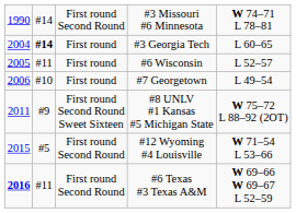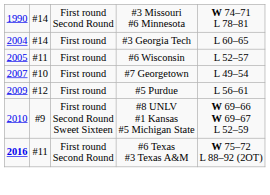 <table class="wikitable">
 <tr align="center">
 <td><a href='#'>1990</a></td>
 <td>#14</td>
 <td>First round<br>Second Round</td>
 <td>#3 Missouri<br>#6 Minnesota</td>
 <td><strong>W</strong> 74–71<br>L 78–81</td>
 </tr>
 <tr align="center">
 <td><a href='#'>2004</a></td>
-<td><strong>#14</strong></td>
+<td>#14</td>
 <td>First round</td>
 <td>#3 Georgia Tech</td>
 <td>L 60–65</td>
 </tr>
 <tr align="center">
 <td><a href='#'>2005</a></td>
 <td>#11</td>
 <td>First round</td>
 <td>#6 Wisconsin</td>
 <td>L 52–57</td>
 </tr>
 <tr align="center">
-<td><a href='#'>2006</a></td>
+<td><a href='#'>2007</a></td>
 <td>#10</td>
 <td>First round</td>
 <td>#7 Georgetown</td>
 <td>L 49–54</td>
 </tr>
 <tr align="center">
-<td><a href='#'>2011</a></td>
+<td><a href='#'>2009</a></td>
+<td>#12</td>
+<td>First round</td>
+<td>#5 Purdue</td>
+<td>L 56–61</td>
+</tr>
+<tr align="center">
+<td><a href='#'>2010</a></td>
 <td>#9</td>
 <td>First round<br>Second Round<br>Sweet Sixteen</td>
 <td>#8 UNLV <br> #1 Kansas<br>#5 Michigan State</td>
-<td><strong>W</strong> 75–72<br>L 88–92 (2OT)</td>
-</tr>
-<tr align="center">
-<td><a href='#'>2015</a></td>
-<td>#5</td>
-<td>First round<br>Second Round</td>
-<td>#12 Wyoming <br>#4 Louisville</td>
-<td><strong>W</strong> 71–54<br>L 53–66</td>
+<td><strong>W</strong> 69–66<br><strong>W</strong> 69–67<br>L 52–59</td>
 </tr>
 <tr align="center">
 <td><strong><a href='#'>2016</a></strong></td>
 <td>#11</td>
 <td>First round<br>Second Round</td>
 <td>#6 Texas <br> #3 Texas A&M</td>
-<td><strong>W</strong> 69–66<br><strong>W</strong> 69–67<br>L 52–59</td>
+<td><strong>W</strong> 75–72<br>L 88–92 (2OT)</td>
 </tr>
 </table>
